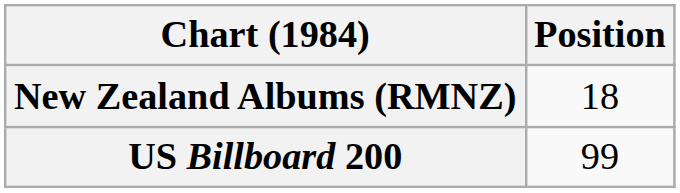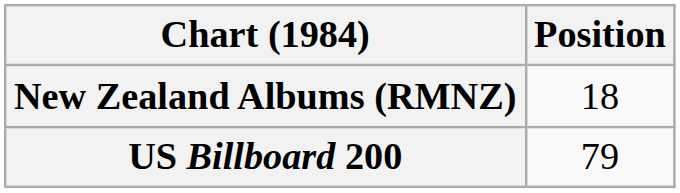 <table class="wikitable plainrowheaders" style="text-align:center">
 <tr>
 <th scope="col">Chart (1984)</th>
 <th scope="col">Position</th>
 </tr>
 <tr>
 <th scope="row">New Zealand Albums (RMNZ)</th>
 <td>18</td>
 </tr>
 <tr>
 <th scope="row">US <em>Billboard</em> 200</th>
-<td>99</td>
+<td>79</td>
 </tr>
 </table>
